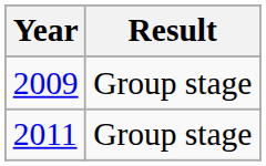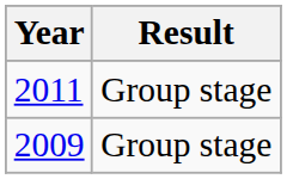 <table class="wikitable">
 <tr>
 <th>Year</th>
 <th>Result</th>
 </tr>
 <tr>
+<td> <a href='#'>2011</a></td>
+<td>Group stage</td>
+</tr>
+<tr>
 <td> <a href='#'>2009</a></td>
 <td>Group stage</td>
 </tr>
-<tr>
-<td> <a href='#'>2011</a></td>
-<td>Group stage</td>
-</tr>
 </table>
